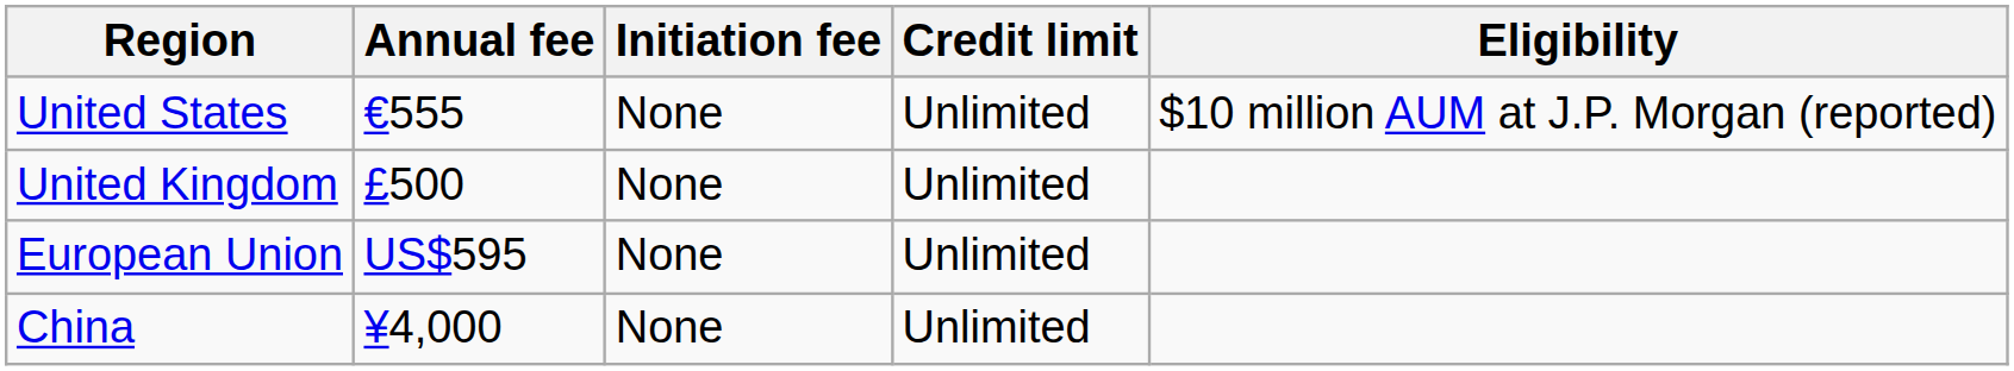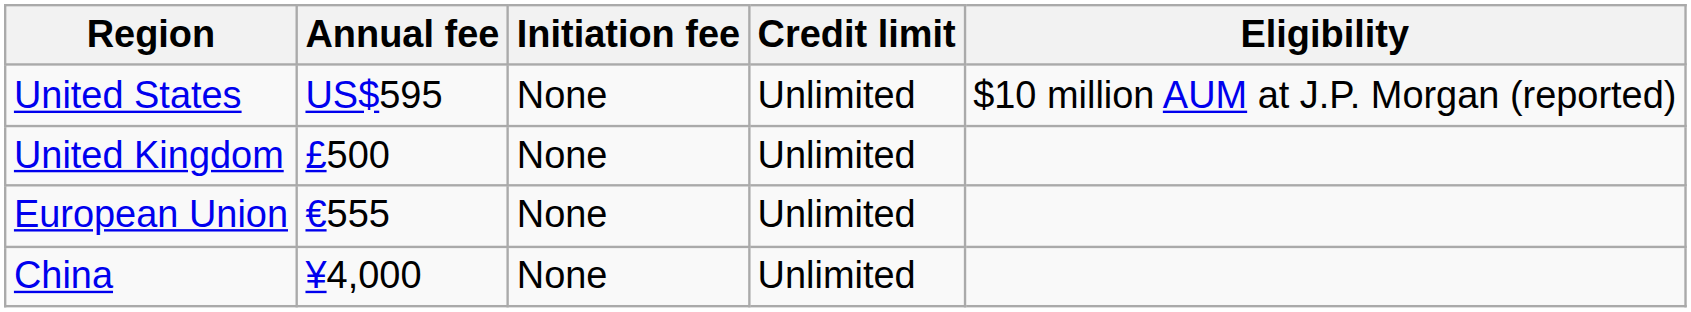 <table class="wikitable">
 <tr>
 <th>Region</th>
 <th>Annual fee</th>
 <th>Initiation fee</th>
 <th>Credit limit</th>
 <th>Eligibility</th>
 </tr>
 <tr>
 <td><a href='#'>United States</a></td>
-<td><a href='#'>€</a>555</td>
+<td><a href='#'>US$</a>595</td>
 <td>None</td>
 <td>Unlimited</td>
 <td>$10 million <a href='#'>AUM</a> at J.P. Morgan (reported)</td>
 </tr>
 <tr>
 <td><a href='#'>United Kingdom</a></td>
 <td><a href='#'>£</a>500</td>
 <td>None</td>
 <td>Unlimited</td>
 <td></td>
 </tr>
 <tr>
 <td><a href='#'>European Union</a></td>
-<td><a href='#'>US$</a>595</td>
+<td><a href='#'>€</a>555</td>
 <td>None</td>
 <td>Unlimited</td>
 <td></td>
 </tr>
 <tr>
 <td><a href='#'>China</a></td>
 <td><a href='#'>¥</a>4,000</td>
 <td>None</td>
 <td>Unlimited</td>
 <td></td>
 </tr>
 </table>
